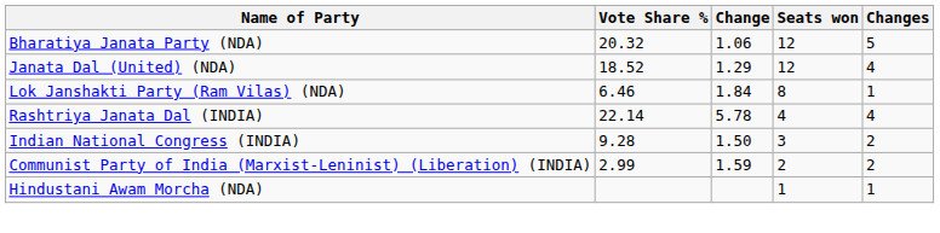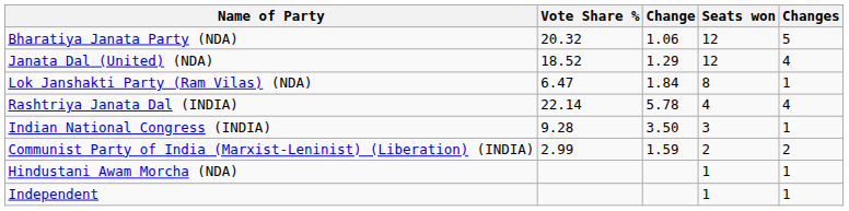 <table class="wikitable sortable">
 <tr>
 <th>Name of Party</th>
 <th>Vote Share % </th>
 <th>Change</th>
 <th>Seats won</th>
 <th>Changes</th>
 </tr>
 <tr>
 <td><a href='#'>Bharatiya Janata Party</a> (NDA)</td>
 <td>20.32</td>
 <td> 1.06</td>
 <td>12</td>
 <td> 5</td>
 </tr>
 <tr>
 <td><a href='#'>Janata Dal (United)</a> (NDA)</td>
 <td>18.52</td>
 <td> 1.29</td>
 <td>12</td>
 <td> 4</td>
 </tr>
 <tr>
 <td><a href='#'>Lok Janshakti Party (Ram Vilas)</a> (NDA)</td>
-<td>6.46</td>
+<td>6.47</td>
 <td> 1.84</td>
 <td>8</td>
 <td> 1</td>
 </tr>
 <tr>
 <td><a href='#'>Rashtriya Janata Dal</a> (INDIA)</td>
 <td>22.14</td>
 <td> 5.78</td>
 <td>4</td>
 <td> 4</td>
 </tr>
 <tr>
 <td><a href='#'>Indian National Congress</a> (INDIA)</td>
 <td>9.28</td>
-<td> 1.50</td>
+<td> 3.50</td>
 <td>3</td>
-<td> 2</td>
+<td> 1</td>
 </tr>
 <tr>
 <td><a href='#'>Communist Party of India (Marxist-Leninist) (Liberation)</a> (INDIA)</td>
 <td>2.99</td>
 <td> 1.59</td>
 <td>2</td>
 <td> 2</td>
 </tr>
 <tr>
 <td><a href='#'>Hindustani Awam Morcha</a> (NDA)</td>
 <td></td>
 <td></td>
 <td>1</td>
 <td> 1</td>
 </tr>
+<tr>
+<td><a href='#'> Independent</a></td>
+<td></td>
+<td></td>
+<td>1</td>
+<td> 1</td>
+</tr>
 </table>
